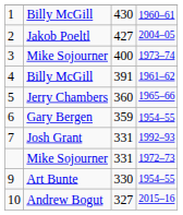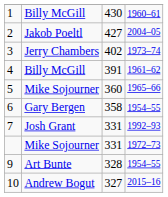 <table class="wikitable">
 <tr>
 </tr>
 <tr>
 <td>1</td>
 <td><a href='#'>Billy McGill</a></td>
 <td>430</td>
 <td style="font-size:80%;"><a href='#'>1960–61</a></td>
 </tr>
 <tr>
 <td>2</td>
 <td><a href='#'>Jakob Poeltl</a></td>
 <td>427</td>
 <td style="font-size:80%;"><a href='#'>2004–05</a></td>
 </tr>
 <tr>
 <td>3</td>
-<td><a href='#'>Mike Sojourner</a></td>
-<td>400</td>
+<td><a href='#'>Jerry Chambers</a></td>
+<td>402</td>
 <td style="font-size:80%;"><a href='#'>1973–74</a></td>
 </tr>
 <tr>
 <td>4</td>
 <td><a href='#'>Billy McGill</a></td>
 <td>391</td>
 <td style="font-size:80%;"><a href='#'>1961–62</a></td>
 </tr>
 <tr>
 <td>5</td>
-<td><a href='#'>Jerry Chambers</a></td>
+<td><a href='#'>Mike Sojourner</a></td>
 <td>360</td>
 <td style="font-size:80%;"><a href='#'>1965–66</a></td>
 </tr>
 <tr>
 <td>6</td>
 <td><a href='#'>Gary Bergen</a></td>
-<td>359</td>
+<td>358</td>
 <td style="font-size:80%;"><a href='#'>1954–55</a></td>
 </tr>
 <tr>
 <td>7</td>
 <td><a href='#'>Josh Grant</a></td>
 <td>331</td>
 <td style="font-size:80%;"><a href='#'>1992–93</a></td>
 </tr>
 <tr>
 <td></td>
 <td><a href='#'>Mike Sojourner</a></td>
 <td>331</td>
 <td style="font-size:80%;"><a href='#'>1972–73</a></td>
 </tr>
 <tr>
 <td>9</td>
 <td><a href='#'>Art Bunte</a></td>
-<td>330</td>
+<td>328</td>
 <td style="font-size:80%;"><a href='#'>1954–55</a></td>
 </tr>
 <tr>
 <td>10</td>
 <td><a href='#'>Andrew Bogut</a></td>
 <td>327</td>
 <td style="font-size:80%;"><a href='#'>2015–16</a></td>
 </tr>
 </table>
